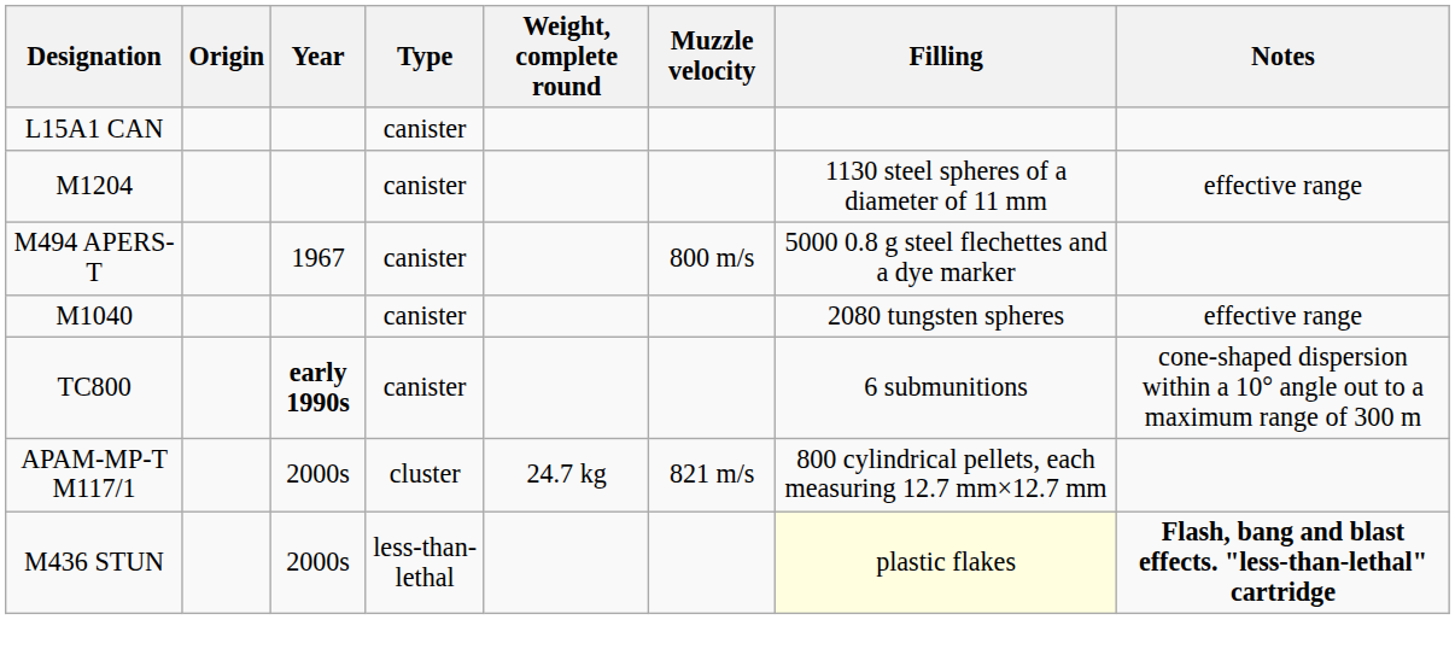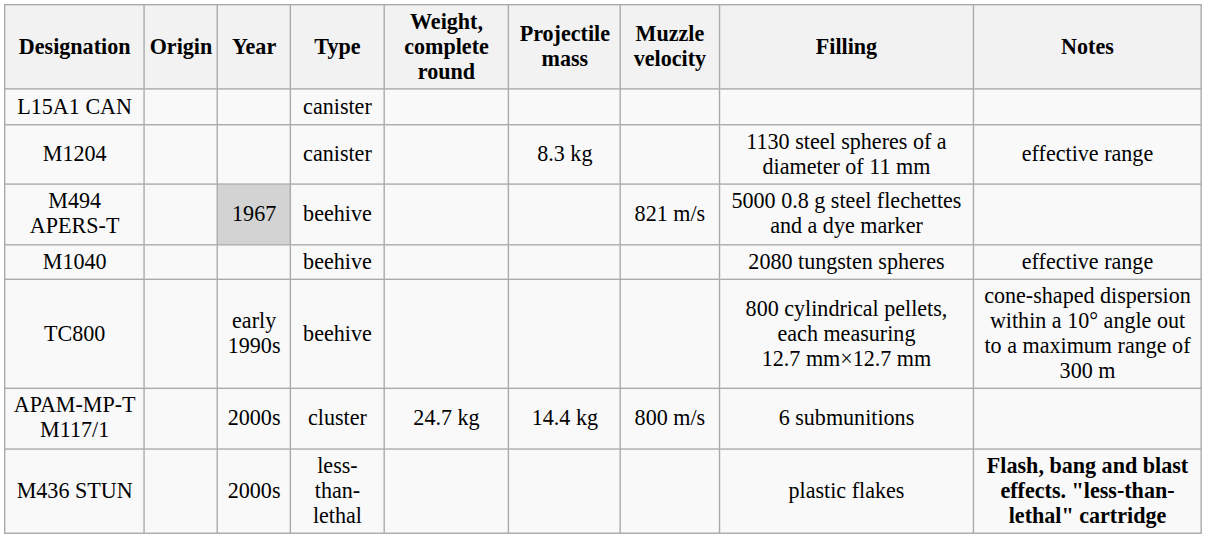 <table class="wikitable sortable" style="text-align: center;">
 <tr>
 <th>Designation</th>
 <th>Origin</th>
 <th>Year</th>
 <th>Type</th>
 <th>Weight, complete round</th>
+<th>Projectile mass</th>
 <th>Muzzle velocity</th>
 <th>Filling</th>
 <th>Notes</th>
 </tr>
 <tr>
 <td>L15A1 CAN</td>
 <td></td>
 <td></td>
 <td>canister</td>
 <td></td>
 <td></td>
 <td></td>
 <td></td>
+<td></td>
 </tr>
 <tr>
 <td>M1204</td>
 <td></td>
 <td></td>
 <td>canister</td>
 <td></td>
+<td>8.3 kg</td>
 <td></td>
 <td>1130 steel spheres of a diameter of 11 mm</td>
 <td> effective range</td>
 </tr>
 <tr>
 <td>M494 APERS-T</td>
 <td></td>
-<td>1967</td>
-<td>canister</td>
+<td style="background: lightgrey;">1967</td>
+<td>beehive</td>
 <td></td>
-<td>800 m/s</td>
+<td></td>
+<td>821 m/s</td>
 <td>5000 0.8 g steel flechettes and a dye marker</td>
 <td></td>
 </tr>
 <tr>
 <td>M1040</td>
 <td></td>
 <td></td>
-<td>canister</td>
+<td>beehive</td>
+<td></td>
 <td></td>
 <td></td>
 <td>2080 tungsten spheres</td>
 <td> effective range</td>
 </tr>
 <tr>
 <td>TC800</td>
 <td></td>
-<td><strong>early 1990s</strong></td>
-<td>canister</td>
+<td>early 1990s</td>
+<td>beehive</td>
 <td></td>
 <td></td>
-<td>6 submunitions</td>
+<td></td>
+<td>800 cylindrical pellets, each measuring 12.7 mm×12.7 mm</td>
 <td>cone-shaped dispersion within a 10° angle out to a maximum range of 300 m</td>
 </tr>
 <tr>
 <td>APAM-MP-T M117/1</td>
 <td></td>
 <td>2000s</td>
 <td>cluster</td>
 <td>24.7 kg</td>
-<td>821 m/s</td>
-<td>800 cylindrical pellets, each measuring 12.7 mm×12.7 mm</td>
+<td>14.4 kg</td>
+<td>800 m/s</td>
+<td>6 submunitions</td>
 <td></td>
 </tr>
 <tr>
 <td>M436 STUN</td>
 <td></td>
 <td>2000s</td>
 <td>less-than-lethal</td>
 <td></td>
 <td></td>
-<td style="background: lightyellow;">plastic flakes</td>
+<td></td>
+<td>plastic flakes</td>
 <td><strong>Flash, bang and blast effects. "less-than-lethal" cartridge</strong></td>
 </tr>
 </table>
